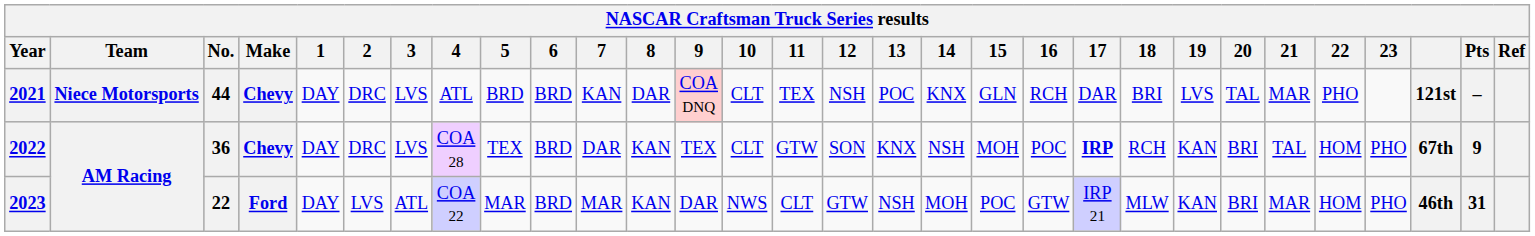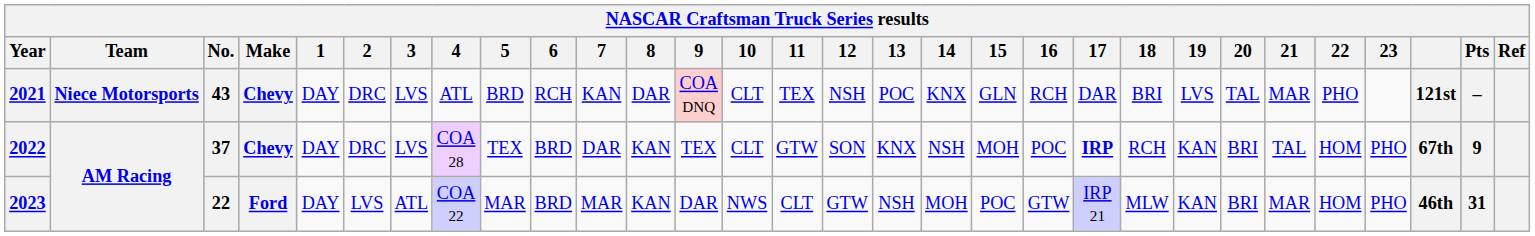 <table class="wikitable" style="text-align:center; font-size:75%">
 <tr>
 <th colspan=45><a href='#'>NASCAR Craftsman Truck Series</a> results</th>
 </tr>
 <tr>
 <th>Year</th>
 <th>Team</th>
 <th>No.</th>
 <th>Make</th>
 <th>1</th>
 <th>2</th>
 <th>3</th>
 <th>4</th>
 <th>5</th>
 <th>6</th>
 <th>7</th>
 <th>8</th>
 <th>9</th>
 <th>10</th>
 <th>11</th>
 <th>12</th>
 <th>13</th>
 <th>14</th>
 <th>15</th>
 <th>16</th>
 <th>17</th>
 <th>18</th>
 <th>19</th>
 <th>20</th>
 <th>21</th>
 <th>22</th>
 <th>23</th>
 <th></th>
 <th>Pts</th>
 <th>Ref</th>
 </tr>
 <tr>
 <th><a href='#'>2021</a></th>
 <th><a href='#'>Niece Motorsports</a></th>
-<th>44</th>
+<th>43</th>
 <th><a href='#'>Chevy</a></th>
 <td><a href='#'>DAY</a></td>
 <td><a href='#'>DRC</a></td>
 <td><a href='#'>LVS</a></td>
 <td><a href='#'>ATL</a></td>
 <td><a href='#'>BRD</a></td>
-<td><a href='#'>BRD</a></td>
+<td><a href='#'>RCH</a></td>
 <td><a href='#'>KAN</a></td>
 <td><a href='#'>DAR</a></td>
 <td style="background:#FFCFCF;"><a href='#'>COA</a><br><small>DNQ</small></td>
 <td><a href='#'>CLT</a></td>
 <td><a href='#'>TEX</a></td>
 <td><a href='#'>NSH</a></td>
 <td><a href='#'>POC</a></td>
 <td><a href='#'>KNX</a></td>
 <td><a href='#'>GLN</a></td>
 <td><a href='#'>RCH</a></td>
 <td><a href='#'>DAR</a></td>
 <td><a href='#'>BRI</a></td>
 <td><a href='#'>LVS</a></td>
 <td><a href='#'>TAL</a></td>
 <td><a href='#'>MAR</a></td>
 <td><a href='#'>PHO</a></td>
 <td></td>
 <th>121st</th>
 <th>–</th>
 <th></th>
 </tr>
 <tr>
 <th><a href='#'>2022</a></th>
 <th rowspan=2><a href='#'>AM Racing</a></th>
-<th>36</th>
+<th>37</th>
 <th><a href='#'>Chevy</a></th>
 <td><a href='#'>DAY</a></td>
 <td><a href='#'>DRC</a></td>
 <td><a href='#'>LVS</a></td>
 <td style="background:#EFCFFF;"><a href='#'>COA</a><br><small>28</small></td>
 <td><a href='#'>TEX</a></td>
 <td><a href='#'>BRD</a></td>
 <td><a href='#'>DAR</a></td>
 <td><a href='#'>KAN</a></td>
 <td><a href='#'>TEX</a></td>
 <td><a href='#'>CLT</a></td>
 <td><a href='#'>GTW</a></td>
 <td><a href='#'>SON</a></td>
 <td><a href='#'>KNX</a></td>
 <td><a href='#'>NSH</a></td>
 <td><a href='#'>MOH</a></td>
 <td><a href='#'>POC</a></td>
 <td><strong><a href='#'>IRP</a></strong></td>
 <td><a href='#'>RCH</a></td>
 <td><a href='#'>KAN</a></td>
 <td><a href='#'>BRI</a></td>
 <td><a href='#'>TAL</a></td>
 <td><a href='#'>HOM</a></td>
 <td><a href='#'>PHO</a></td>
 <th>67th</th>
 <th>9</th>
 <th></th>
 </tr>
 <tr>
 <th><a href='#'>2023</a></th>
 <th>22</th>
 <th><a href='#'>Ford</a></th>
 <td><a href='#'>DAY</a></td>
 <td><a href='#'>LVS</a></td>
 <td><a href='#'>ATL</a></td>
 <td style="background:#CFCFFF;"><a href='#'>COA</a><br><small>22</small></td>
 <td><a href='#'>MAR</a></td>
 <td><a href='#'>BRD</a></td>
 <td><a href='#'>MAR</a></td>
 <td><a href='#'>KAN</a></td>
 <td><a href='#'>DAR</a></td>
 <td><a href='#'>NWS</a></td>
 <td><a href='#'>CLT</a></td>
 <td><a href='#'>GTW</a></td>
 <td><a href='#'>NSH</a></td>
 <td><a href='#'>MOH</a></td>
 <td><a href='#'>POC</a></td>
 <td><a href='#'>GTW</a></td>
 <td style="background:#CFCFFF;"><a href='#'>IRP</a><br><small>21</small></td>
 <td><a href='#'>MLW</a></td>
 <td><a href='#'>KAN</a></td>
 <td><a href='#'>BRI</a></td>
 <td><a href='#'>MAR</a></td>
 <td><a href='#'>HOM</a></td>
 <td><a href='#'>PHO</a></td>
 <th>46th</th>
 <th>31</th>
 <th></th>
 </tr>
 </table>
